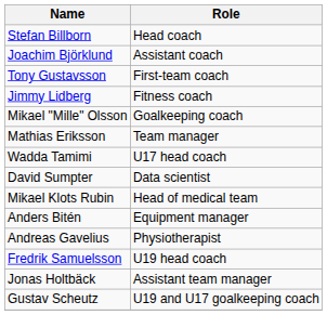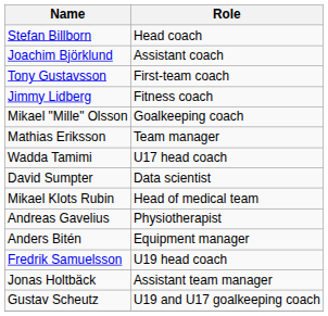 <table class="wikitable">
 <tr>
 <th>Name</th>
 <th>Role</th>
 </tr>
 <tr>
 <td> <a href='#'>Stefan Billborn</a></td>
 <td>Head coach</td>
 </tr>
 <tr>
 <td> <a href='#'>Joachim Björklund</a></td>
 <td>Assistant coach</td>
 </tr>
 <tr>
 <td> <a href='#'>Tony Gustavsson</a></td>
 <td>First-team coach</td>
 </tr>
 <tr>
 <td> <a href='#'>Jimmy Lidberg</a></td>
 <td>Fitness coach</td>
 </tr>
 <tr>
 <td> Mikael "Mille" Olsson</td>
 <td>Goalkeeping coach</td>
 </tr>
 <tr>
 <td> Mathias Eriksson</td>
 <td>Team manager</td>
 </tr>
 <tr>
 <td> Wadda Tamimi</td>
 <td>U17 head coach</td>
 </tr>
 <tr>
 <td> David Sumpter</td>
 <td>Data scientist</td>
 </tr>
 <tr>
 <td> Mikael Klots Rubin</td>
 <td>Head of medical team</td>
 </tr>
 <tr>
+<td> Andreas Gavelius</td>
+<td>Physiotherapist</td>
+</tr>
+<tr>
 <td> Anders Bitén</td>
 <td>Equipment manager</td>
-</tr>
-<tr>
-<td> Andreas Gavelius</td>
-<td>Physiotherapist</td>
 </tr>
 <tr>
 <td> <a href='#'>Fredrik Samuelsson</a></td>
 <td>U19 head coach</td>
 </tr>
 <tr>
 <td> Jonas Holtbäck</td>
 <td>Assistant team manager</td>
 </tr>
 <tr>
 <td> Gustav Scheutz</td>
 <td>U19 and U17 goalkeeping coach</td>
 </tr>
 <tr>
 </tr>
 </table>
